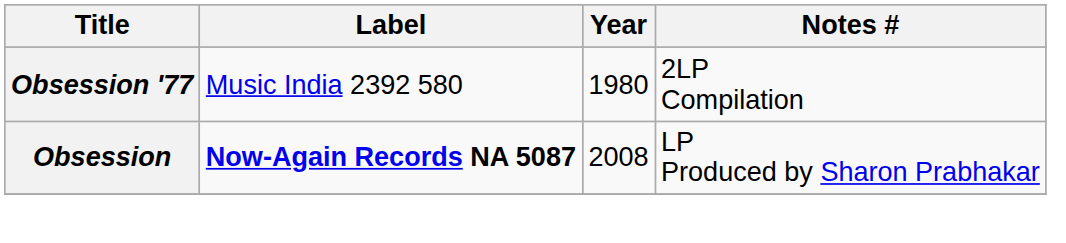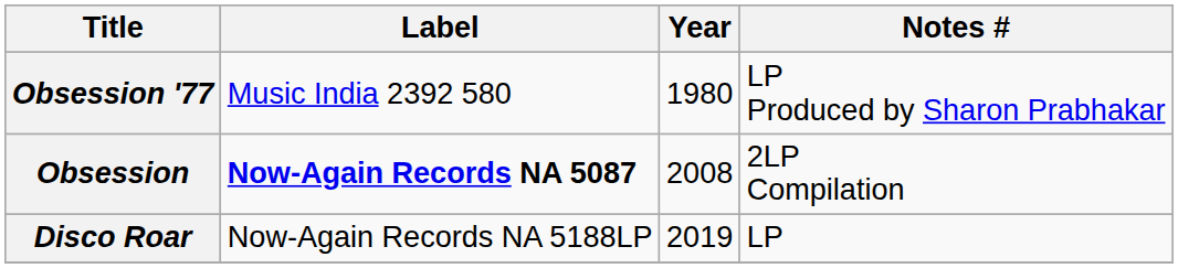 <table class="wikitable plainrowheaders sortable">
 <tr>
 <th scope="col" class="unsortable">Title</th>
 <th scope="col">Label</th>
 <th scope="col">Year</th>
 <th scope="col" class="unsortable">Notes #</th>
 </tr>
 <tr>
 <th scope="row"><em>Obsession '77</em></th>
 <td><a href='#'>Music India</a> 2392 580</td>
 <td>1980</td>
-<td>2LP<br>Compilation</td>
+<td>LP<br>Produced by <a href='#'>Sharon Prabhakar</a></td>
 </tr>
 <tr>
 <th scope="row"><em>Obsession</em></th>
 <td><strong><a href='#'>Now-Again Records</a> NA 5087</strong></td>
 <td>2008</td>
-<td>LP<br>Produced by <a href='#'>Sharon Prabhakar</a></td>
+<td>2LP<br>Compilation</td>
+</tr>
+<tr>
+<th scope="row"><em>Disco Roar</em></th>
+<td>Now-Again Records NA 5188LP</td>
+<td>2019</td>
+<td>LP</td>
 </tr>
 <tr>
 </tr>
 </table>
